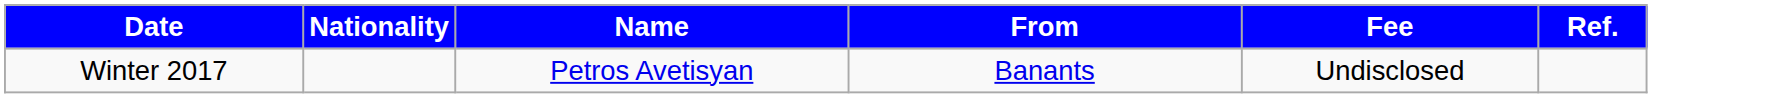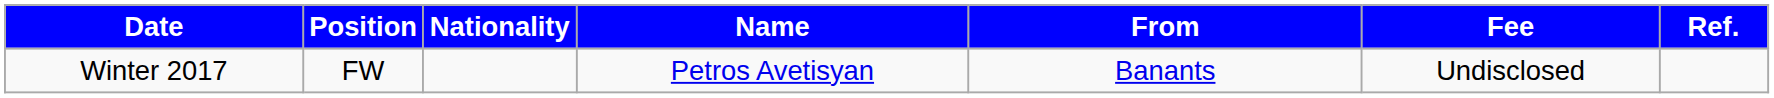 <table class="wikitable"  style="text-align:center; font-size:90%; ">
 <tr>
 <th style="background:#0000FF; color:white; width:150px;">Date</th>
+<th style="background:#0000FF; color:white; width:50px;">Position</th>
 <th style="background:#0000FF; color:white; width:50px;">Nationality</th>
 <th style="background:#0000FF; color:white; width:200px;">Name</th>
 <th style="background:#0000FF; color:white; width:200px;">From</th>
 <th style="background:#0000FF; color:white; width:150px;">Fee</th>
 <th style="background:#0000FF; color:white; width:50px;">Ref.</th>
 </tr>
 <tr>
 <td>Winter 2017</td>
+<td>FW</td>
 <td></td>
 <td><a href='#'>Petros Avetisyan</a></td>
 <td><a href='#'>Banants</a></td>
 <td>Undisclosed</td>
 <td></td>
 </tr>
 </table>
